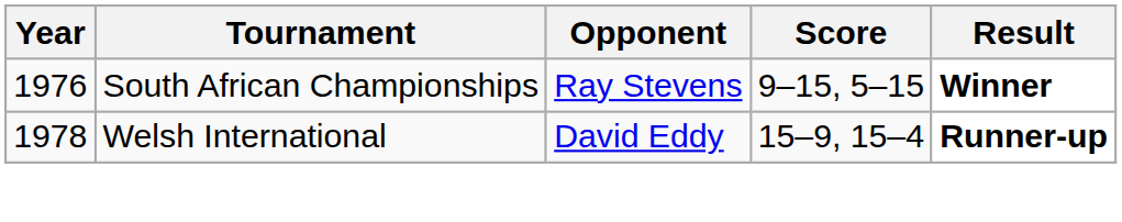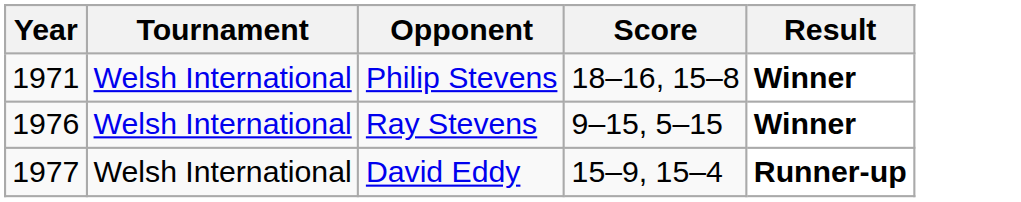 <table class="sortable wikitable" style="font-size: 90%;">
 <tr>
 <th>Year</th>
 <th>Tournament</th>
 <th>Opponent</th>
 <th>Score</th>
 <th>Result</th>
 </tr>
 <tr>
+<td align="center">1971</td>
+<td align="left"><a href='#'>Welsh International</a></td>
+<td align="left"> <a href='#'>Philip Stevens</a></td>
+<td align="left">18–16, 15–8</td>
+<td style="text-align:left; background: white"> <strong>Winner</strong></td>
+</tr>
+<tr>
 <td align="center">1976</td>
-<td align="left">South African Championships</td>
+<td align="left"><a href='#'>Welsh International</a></td>
 <td align="left"> <a href='#'>Ray Stevens</a></td>
 <td align="left">9–15, 5–15</td>
 <td style="text-align:left; background: white"> <strong>Winner</strong></td>
 </tr>
 <tr>
-<td align="center">1978</td>
+<td align="center">1977</td>
 <td align="left">Welsh International</td>
 <td align="left"> <a href='#'>David Eddy</a></td>
 <td align="left">15–9, 15–4</td>
 <td style="text-align:left; background: white"> <strong>Runner-up</strong></td>
 </tr>
 </table>
